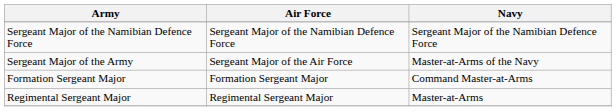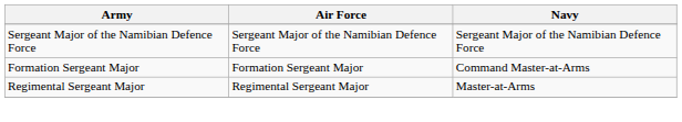 <table class="wikitable">
 <tr>
 <th>Army</th>
 <th>Air Force</th>
 <th>Navy</th>
 </tr>
 <tr>
 </tr>
 <tr>
 <td>Sergeant Major of the Namibian Defence Force</td>
 <td>Sergeant Major of the Namibian Defence Force</td>
 <td>Sergeant Major of the Namibian Defence Force</td>
 </tr>
 <tr>
-<td>Sergeant Major of the Army</td>
-<td>Sergeant Major of the Air Force</td>
-<td>Master-at-Arms of the Navy</td>
-</tr>
-<tr>
 <td>Formation Sergeant Major</td>
 <td>Formation Sergeant Major</td>
 <td>Command Master-at-Arms</td>
 </tr>
 <tr>
 <td>Regimental Sergeant Major</td>
 <td>Regimental Sergeant Major</td>
 <td>Master-at-Arms</td>
 </tr>
 <tr>
 </tr>
 </table>
